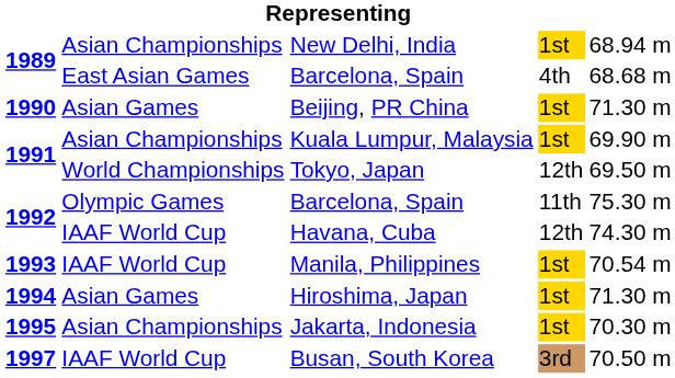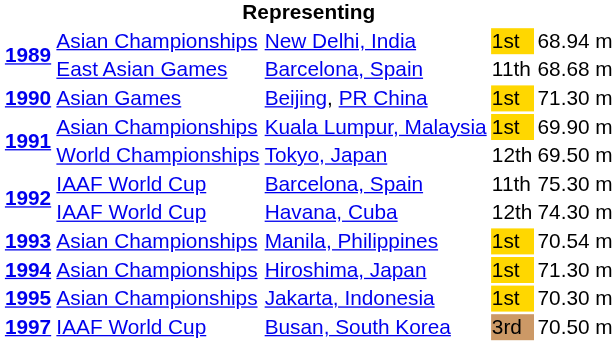 <table>
 <tr>
 <th colspan="5">Representing </th>
 </tr>
 <tr>
 <td rowspan=2><strong><a href='#'>1989</a></strong></td>
 <td><a href='#'>Asian Championships</a></td>
 <td><a href='#'>New Delhi, India</a></td>
 <td bgcolor="gold">1st</td>
 <td>68.94 m</td>
 </tr>
 <tr>
 <td><a href='#'>East Asian Games</a></td>
 <td><a href='#'>Barcelona, Spain</a></td>
-<td>4th</td>
+<td>11th</td>
 <td>68.68 m</td>
 </tr>
 <tr>
 <td><strong><a href='#'>1990</a></strong></td>
 <td><a href='#'>Asian Games</a></td>
 <td><a href='#'>Beijing</a>, <a href='#'>PR China</a></td>
 <td bgcolor="gold">1st</td>
 <td>71.30 m</td>
 </tr>
 <tr>
 <td rowspan=2><strong><a href='#'>1991</a></strong></td>
 <td><a href='#'>Asian Championships</a></td>
 <td><a href='#'>Kuala Lumpur, Malaysia</a></td>
 <td bgcolor="gold">1st</td>
 <td>69.90 m</td>
 </tr>
 <tr>
 <td><a href='#'>World Championships</a></td>
 <td><a href='#'>Tokyo, Japan</a></td>
 <td>12th</td>
 <td>69.50 m</td>
 </tr>
 <tr>
 <td rowspan=2><strong><a href='#'>1992</a></strong></td>
-<td><a href='#'>Olympic Games</a></td>
+<td><a href='#'>IAAF World Cup</a></td>
 <td><a href='#'>Barcelona, Spain</a></td>
 <td>11th</td>
 <td>75.30 m</td>
 </tr>
 <tr>
 <td><a href='#'>IAAF World Cup</a></td>
 <td><a href='#'>Havana, Cuba</a></td>
 <td>12th</td>
 <td>74.30 m</td>
 </tr>
 <tr>
 <td><strong><a href='#'>1993</a></strong></td>
-<td><a href='#'>IAAF World Cup</a></td>
+<td><a href='#'>Asian Championships</a></td>
 <td><a href='#'>Manila, Philippines</a></td>
 <td bgcolor="gold">1st</td>
 <td>70.54 m</td>
 </tr>
 <tr>
 <td><strong><a href='#'>1994</a></strong></td>
-<td><a href='#'>Asian Games</a></td>
+<td><a href='#'>Asian Championships</a></td>
 <td><a href='#'>Hiroshima, Japan</a></td>
 <td bgcolor="gold">1st</td>
 <td>71.30 m</td>
 </tr>
 <tr>
 <td><strong><a href='#'>1995</a></strong></td>
 <td><a href='#'>Asian Championships</a></td>
 <td><a href='#'>Jakarta, Indonesia</a></td>
 <td bgcolor="gold">1st</td>
 <td>70.30 m</td>
 </tr>
 <tr>
 <td><strong><a href='#'>1997</a></strong></td>
 <td><a href='#'>IAAF World Cup</a></td>
 <td><a href='#'>Busan, South Korea</a></td>
 <td bgcolor="cc9966">3rd</td>
 <td>70.50 m</td>
 </tr>
 </table>
